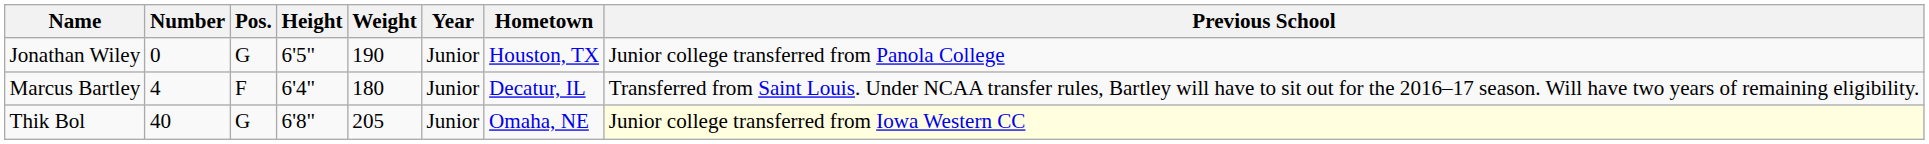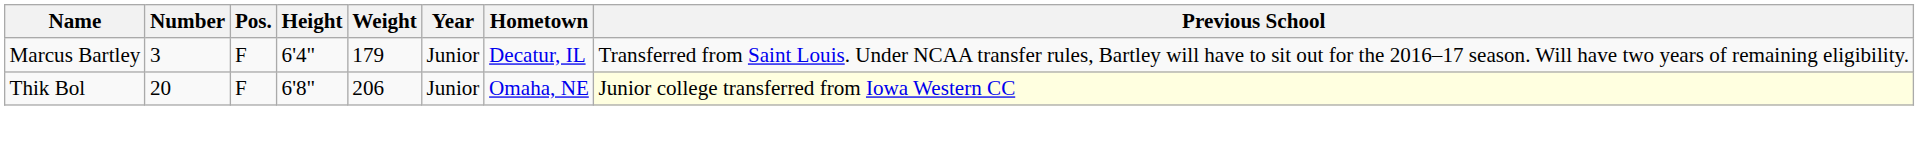 <table class="wikitable sortable" border="1">
 <tr>
 <th>Name</th>
 <th>Number</th>
 <th>Pos.</th>
 <th>Height</th>
 <th>Weight</th>
 <th>Year</th>
 <th>Hometown</th>
 <th class="unsortable">Previous School</th>
 </tr>
 <tr>
-<td>Jonathan Wiley</td>
-<td>0</td>
-<td>G</td>
-<td>6'5"</td>
-<td>190</td>
-<td>Junior</td>
-<td><a href='#'>Houston, TX</a></td>
-<td>Junior college transferred from <a href='#'>Panola College</a></td>
-</tr>
-<tr>
 <td>Marcus Bartley</td>
-<td>4</td>
+<td>3</td>
 <td>F</td>
 <td>6'4"</td>
-<td>180</td>
+<td>179</td>
 <td>Junior</td>
 <td><a href='#'>Decatur, IL</a></td>
 <td>Transferred from <a href='#'>Saint Louis</a>. Under NCAA transfer rules, Bartley will have to sit out for the 2016–17 season. Will have two years of remaining eligibility.</td>
 </tr>
 <tr>
 <td>Thik Bol</td>
-<td>40</td>
-<td>G</td>
+<td>20</td>
+<td>F</td>
 <td>6'8"</td>
-<td>205</td>
+<td>206</td>
 <td>Junior</td>
 <td><a href='#'>Omaha, NE</a></td>
 <td style="background: lightyellow;">Junior college transferred from <a href='#'>Iowa Western CC</a></td>
 </tr>
 </table>
